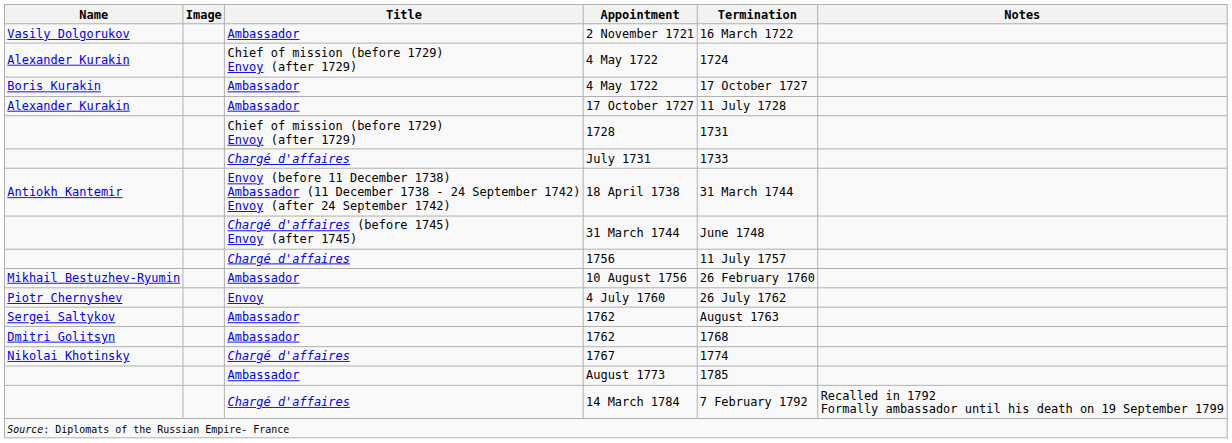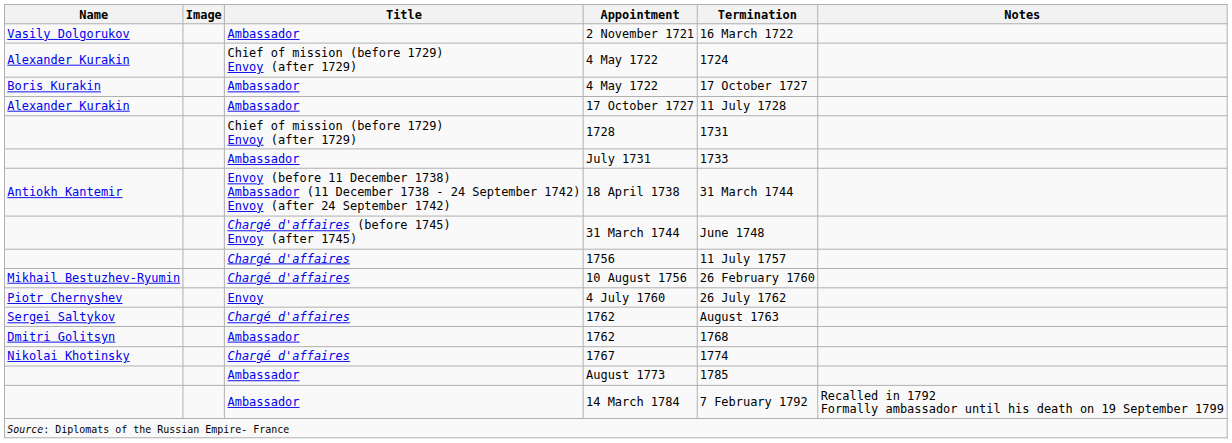 <table class="wikitable">
 <tr valign="middle">
 <th>Name</th>
 <th>Image</th>
 <th>Title</th>
 <th>Appointment</th>
 <th>Termination</th>
 <th>Notes</th>
 </tr>
 <tr>
 <td><a href='#'>Vasily Dolgorukov</a></td>
 <td></td>
 <td><a href='#'>Ambassador</a></td>
 <td>2 November 1721</td>
 <td>16 March 1722</td>
 <td></td>
 </tr>
 <tr>
 <td><a href='#'>Alexander Kurakin</a></td>
 <td></td>
 <td>Chief of mission (before 1729)<br><a href='#'>Envoy</a> (after 1729)</td>
 <td>4 May 1722</td>
 <td>1724</td>
 <td></td>
 </tr>
 <tr>
 <td><a href='#'>Boris Kurakin</a></td>
 <td></td>
 <td><a href='#'>Ambassador</a></td>
 <td>4 May 1722</td>
 <td>17 October 1727</td>
 <td></td>
 </tr>
 <tr>
 <td><a href='#'>Alexander Kurakin</a></td>
 <td></td>
 <td><a href='#'>Ambassador</a></td>
 <td>17 October 1727</td>
 <td>11 July 1728</td>
 <td></td>
 </tr>
 <tr>
 <td></td>
 <td></td>
 <td>Chief of mission (before 1729)<br><a href='#'>Envoy</a> (after 1729)</td>
 <td>1728</td>
 <td>1731</td>
 <td></td>
 </tr>
 <tr>
 <td></td>
 <td></td>
-<td><em><a href='#'>Chargé d'affaires</a></em></td>
+<td><a href='#'>Ambassador</a></td>
 <td>July 1731</td>
 <td>1733</td>
 <td></td>
 </tr>
 <tr>
 <td><a href='#'>Antiokh Kantemir</a></td>
 <td></td>
 <td><a href='#'>Envoy</a> (before 11 December 1738)<br><a href='#'>Ambassador</a> (11 December 1738 - 24 September 1742)<br><a href='#'>Envoy</a> (after 24 September 1742)</td>
 <td>18 April 1738</td>
 <td>31 March 1744</td>
 <td></td>
 </tr>
 <tr>
 <td></td>
 <td></td>
 <td><em><a href='#'>Chargé d'affaires</a></em> (before 1745)<br><a href='#'>Envoy</a> (after 1745)</td>
 <td>31 March 1744</td>
 <td>June 1748</td>
 <td></td>
 </tr>
 <tr>
 <td></td>
 <td></td>
 <td><em><a href='#'>Chargé d'affaires</a></em></td>
 <td>1756</td>
 <td>11 July 1757</td>
 <td></td>
 </tr>
 <tr>
 <td><a href='#'>Mikhail Bestuzhev-Ryumin</a></td>
 <td></td>
-<td><a href='#'>Ambassador</a></td>
+<td><em><a href='#'>Chargé d'affaires</a></em></td>
 <td>10 August 1756</td>
 <td>26 February 1760</td>
 <td></td>
 </tr>
 <tr>
 <td><a href='#'>Piotr Chernyshev</a></td>
 <td></td>
 <td><a href='#'>Envoy</a></td>
 <td>4 July 1760</td>
 <td>26 July 1762</td>
 <td></td>
 </tr>
 <tr>
 <td><a href='#'>Sergei Saltykov</a></td>
 <td></td>
-<td><a href='#'>Ambassador</a></td>
+<td><em><a href='#'>Chargé d'affaires</a></em></td>
 <td>1762</td>
 <td>August 1763</td>
 <td></td>
 </tr>
 <tr>
 <td><a href='#'>Dmitri Golitsyn</a></td>
 <td></td>
 <td><a href='#'>Ambassador</a></td>
 <td>1762</td>
 <td>1768</td>
 <td></td>
 </tr>
 <tr>
 <td><a href='#'>Nikolai Khotinsky</a></td>
 <td></td>
 <td><em><a href='#'>Chargé d'affaires</a></em></td>
 <td>1767</td>
 <td>1774</td>
 <td></td>
 </tr>
 <tr>
 <td></td>
 <td></td>
 <td><a href='#'>Ambassador</a></td>
 <td>August 1773</td>
 <td>1785</td>
 <td></td>
 </tr>
 <tr>
 <td></td>
 <td></td>
-<td><em><a href='#'>Chargé d'affaires</a></em></td>
+<td><a href='#'>Ambassador</a></td>
 <td>14 March 1784</td>
 <td>7 February 1792</td>
 <td>Recalled in 1792<br>Formally ambassador until his death on 19 September 1799</td>
 </tr>
 <tr>
 <td colspan=6><small><em>Source</em>: Diplomats of the Russian Empire- France</small></td>
 </tr>
 </table>
